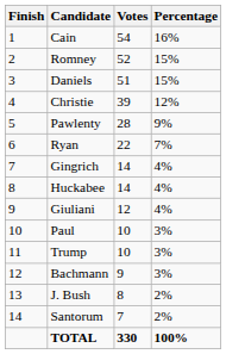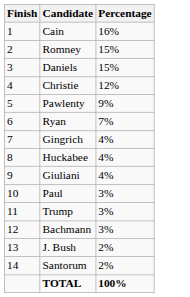 <table class="wikitable sortable">
 <tr>
 <th>Finish</th>
 <th>Candidate</th>
-<th>Votes</th>
 <th>Percentage</th>
 </tr>
 <tr>
 <td>1</td>
 <td>Cain</td>
-<td>54</td>
 <td>16%</td>
 </tr>
 <tr>
 <td>2</td>
 <td>Romney</td>
-<td>52</td>
 <td>15%</td>
 </tr>
 <tr>
 <td>3</td>
 <td>Daniels</td>
-<td>51</td>
 <td>15%</td>
 </tr>
 <tr>
 <td>4</td>
 <td>Christie</td>
-<td>39</td>
 <td>12%</td>
 </tr>
 <tr>
 <td>5</td>
 <td>Pawlenty</td>
-<td>28</td>
 <td>9%</td>
 </tr>
 <tr>
 <td>6</td>
 <td>Ryan</td>
-<td>22</td>
 <td>7%</td>
 </tr>
 <tr>
 <td>7</td>
 <td>Gingrich</td>
-<td>14</td>
 <td>4%</td>
 </tr>
 <tr>
 <td>8</td>
 <td>Huckabee</td>
-<td>14</td>
 <td>4%</td>
 </tr>
 <tr>
 <td>9</td>
 <td>Giuliani</td>
-<td>12</td>
 <td>4%</td>
 </tr>
 <tr>
 <td>10</td>
 <td>Paul</td>
-<td>10</td>
 <td>3%</td>
 </tr>
 <tr>
 <td>11</td>
 <td>Trump</td>
-<td>10</td>
 <td>3%</td>
 </tr>
 <tr>
 <td>12</td>
 <td>Bachmann</td>
-<td>9</td>
 <td>3%</td>
 </tr>
 <tr>
 <td>13</td>
 <td>J. Bush</td>
-<td>8</td>
 <td>2%</td>
 </tr>
 <tr>
 <td>14</td>
 <td>Santorum</td>
-<td>7</td>
 <td>2%</td>
 </tr>
 <tr>
 <td></td>
 <td><strong>TOTAL</strong></td>
-<td><strong>330</strong></td>
 <td><strong>100%</strong></td>
 </tr>
 </table>
